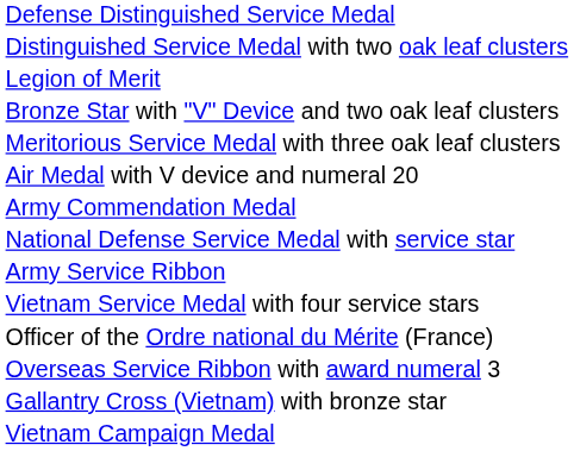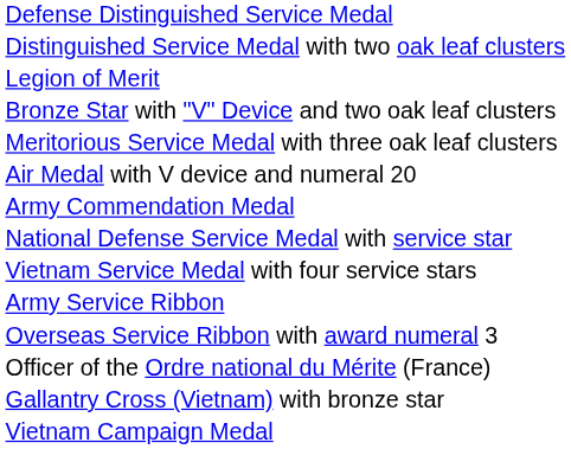 <table>
 <tr>
 <td></td>
 <td><a href='#'>Defense Distinguished Service Medal</a></td>
 </tr>
 <tr>
 <td></td>
 <td><a href='#'>Distinguished Service Medal</a> with two <a href='#'>oak leaf clusters</a></td>
 </tr>
 <tr>
 <td></td>
 <td><a href='#'>Legion of Merit</a></td>
 </tr>
 <tr>
 <td></td>
 <td><a href='#'>Bronze Star</a> with <a href='#'>"V" Device</a> and two oak leaf clusters</td>
 </tr>
 <tr>
 <td></td>
 <td><a href='#'>Meritorious Service Medal</a> with three oak leaf clusters</td>
 </tr>
 <tr>
 <td><span></span><span></span><span></span></td>
 <td><a href='#'>Air Medal</a> with V device and numeral 20</td>
 </tr>
 <tr>
 <td></td>
 <td><a href='#'>Army Commendation Medal</a></td>
 </tr>
 <tr>
 <td></td>
 <td><a href='#'>National Defense Service Medal</a> with <a href='#'>service star</a></td>
 </tr>
 <tr>
 <td></td>
-<td><a href='#'>Army Service Ribbon</a></td>
-</tr>
-<tr>
-<td></td>
 <td><a href='#'>Vietnam Service Medal</a> with four service stars</td>
 </tr>
 <tr>
 <td></td>
-<td>Officer of the <a href='#'>Ordre national du Mérite</a> (France)</td>
+<td><a href='#'>Army Service Ribbon</a></td>
 </tr>
 <tr>
 <td><span></span></td>
 <td><a href='#'>Overseas Service Ribbon</a> with <a href='#'>award numeral</a> 3</td>
+</tr>
+<tr>
+<td></td>
+<td>Officer of the <a href='#'>Ordre national du Mérite</a> (France)</td>
 </tr>
 <tr>
 <td></td>
 <td><a href='#'>Gallantry Cross (Vietnam)</a> with bronze star</td>
 </tr>
 <tr>
 <td></td>
 <td><a href='#'>Vietnam Campaign Medal</a></td>
 </tr>
 </table>
